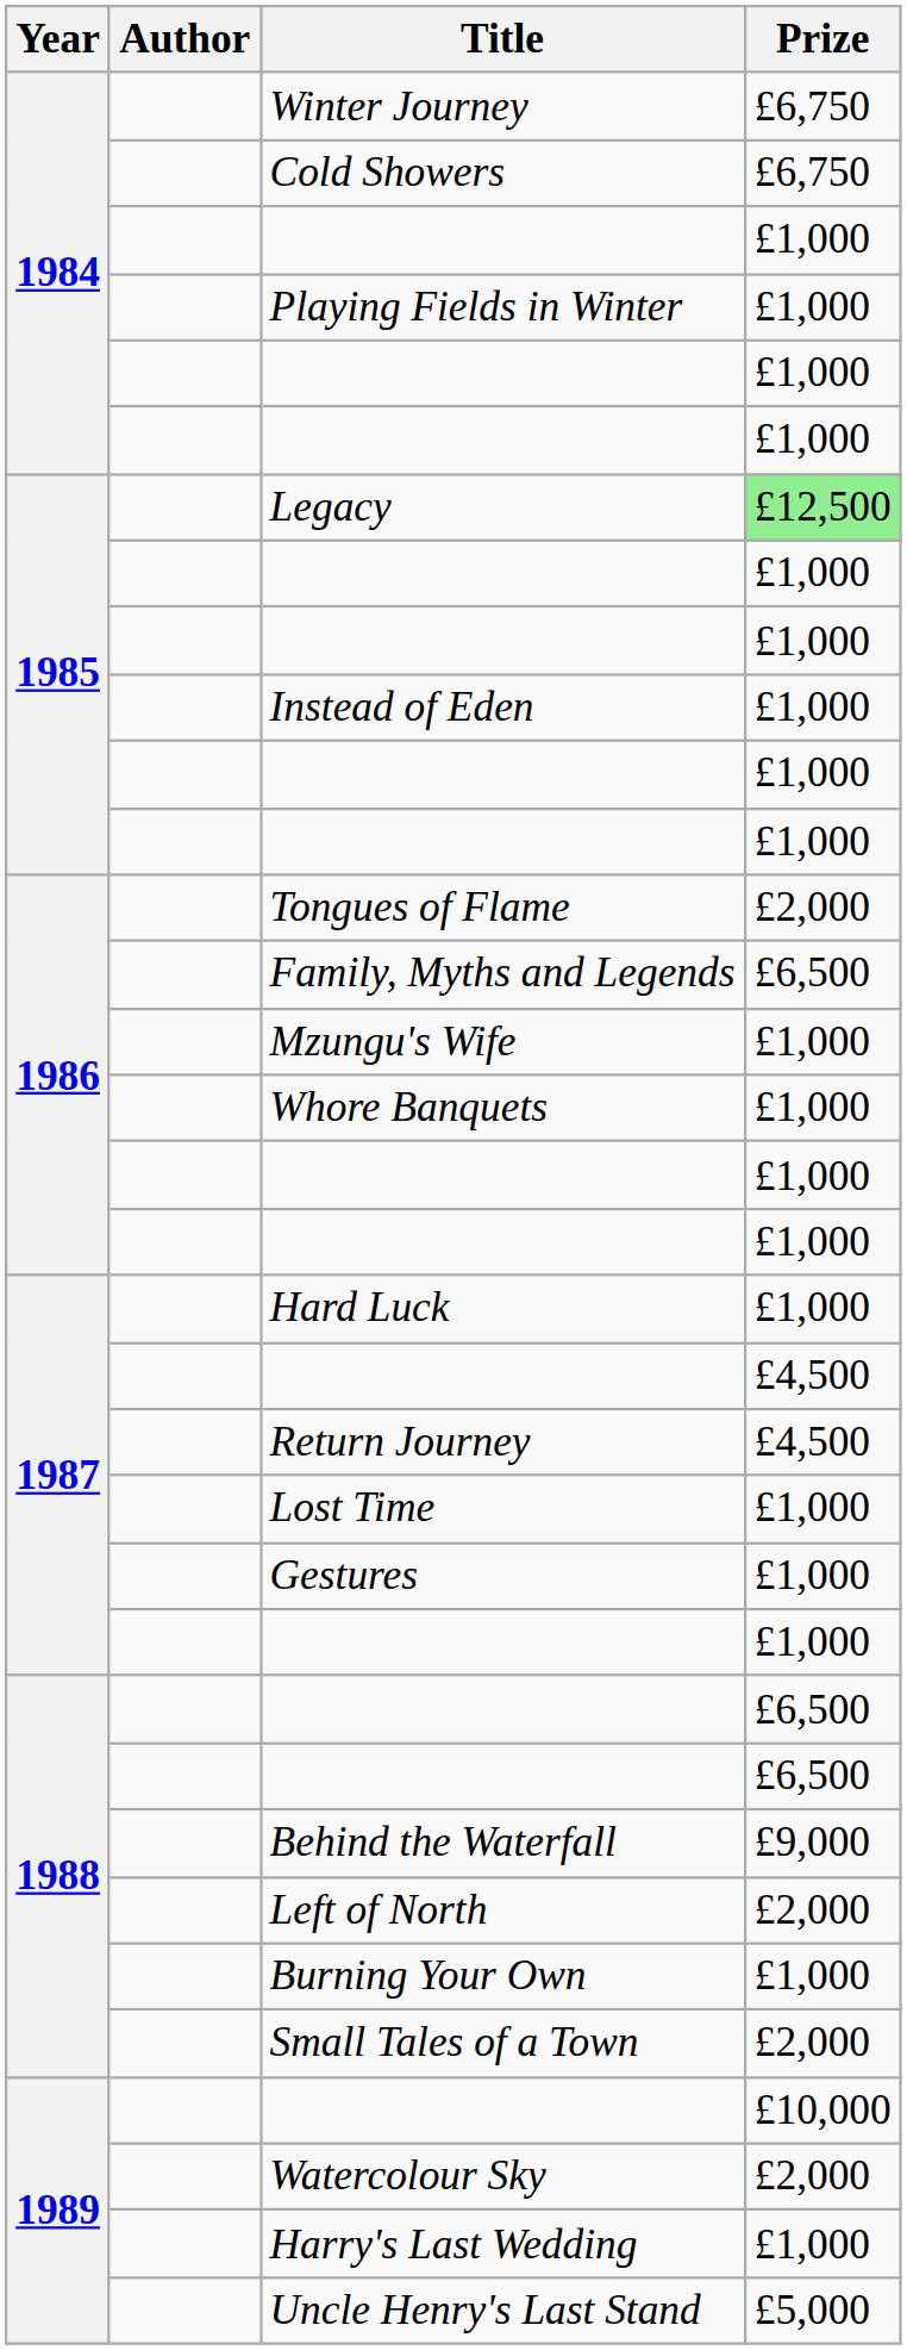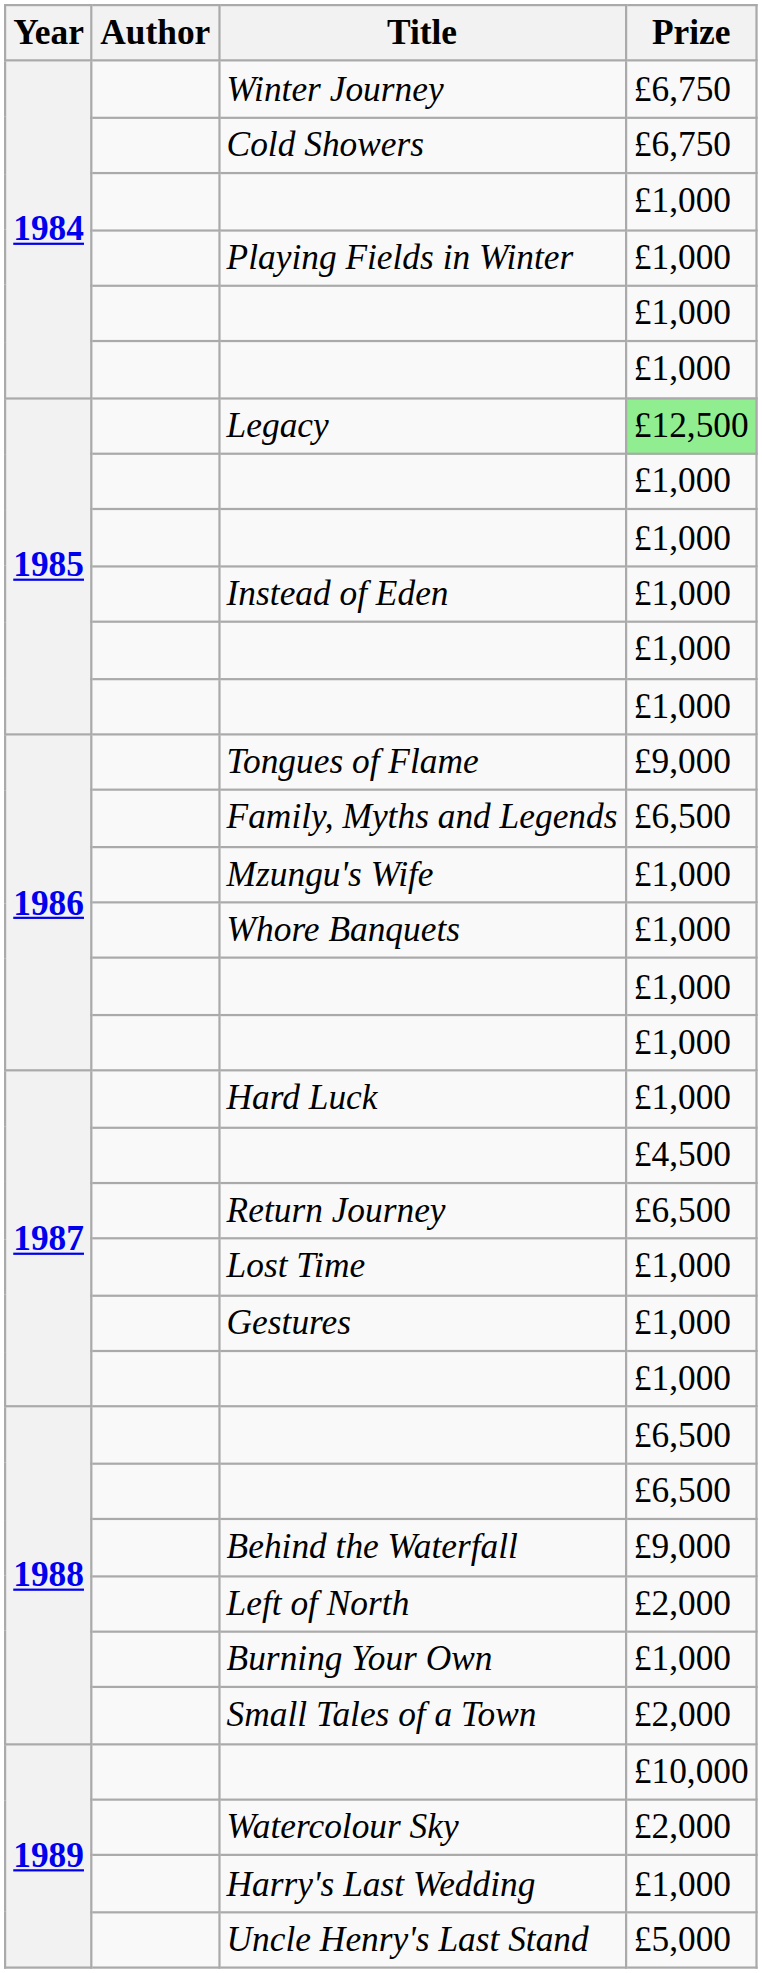 <table class="wikitable sortable mw-collapsible">
 <tr>
 <th>Year</th>
 <th>Author</th>
 <th>Title</th>
 <th>Prize</th>
 </tr>
 <tr>
 <th rowspan="6"><a href='#'>1984</a></th>
 <td></td>
 <td><em>Winter Journey</em></td>
 <td>£6,750</td>
 </tr>
 <tr>
 <td></td>
 <td><em>Cold Showers</em></td>
 <td>£6,750</td>
 </tr>
 <tr>
 <td></td>
 <td><em></em></td>
 <td>£1,000</td>
 </tr>
 <tr>
 <td></td>
 <td><em>Playing Fields in Winter</em></td>
 <td>£1,000</td>
 </tr>
 <tr>
 <td></td>
 <td><em></em></td>
 <td>£1,000</td>
 </tr>
 <tr>
 <td></td>
 <td><em></em></td>
 <td>£1,000</td>
 </tr>
 <tr>
 <th rowspan="6"><a href='#'>1985</a></th>
 <td></td>
 <td><em>Legacy</em></td>
 <td style="background: lightgreen;">£12,500</td>
 </tr>
 <tr>
 <td></td>
 <td><em></em></td>
 <td>£1,000</td>
 </tr>
 <tr>
 <td></td>
 <td><em></em></td>
 <td>£1,000</td>
 </tr>
 <tr>
 <td></td>
 <td><em>Instead of Eden</em></td>
 <td>£1,000</td>
 </tr>
 <tr>
 <td></td>
 <td><em></em></td>
 <td>£1,000</td>
 </tr>
 <tr>
 <td></td>
 <td><em></em></td>
 <td>£1,000</td>
 </tr>
 <tr>
 <th rowspan="6"><a href='#'>1986</a></th>
 <td></td>
 <td><em>Tongues of Flame</em></td>
-<td>£2,000</td>
+<td>£9,000</td>
 </tr>
 <tr>
 <td></td>
 <td><em>Family, Myths and Legends</em></td>
 <td>£6,500</td>
 </tr>
 <tr>
 <td></td>
 <td><em>Mzungu's Wife</em></td>
 <td>£1,000</td>
 </tr>
 <tr>
 <td></td>
 <td><em>Whore Banquets</em></td>
 <td>£1,000</td>
 </tr>
 <tr>
 <td></td>
 <td><em></em></td>
 <td>£1,000</td>
 </tr>
 <tr>
 <td></td>
 <td><em></em></td>
 <td>£1,000</td>
 </tr>
 <tr>
 <th rowspan="6"><a href='#'>1987</a></th>
 <td></td>
 <td><em>Hard Luck</em></td>
 <td>£1,000</td>
 </tr>
 <tr>
 <td></td>
 <td><em></em></td>
 <td>£4,500</td>
 </tr>
 <tr>
 <td></td>
 <td><em>Return Journey</em></td>
-<td>£4,500</td>
+<td>£6,500</td>
 </tr>
 <tr>
 <td></td>
 <td><em>Lost Time</em></td>
 <td>£1,000</td>
 </tr>
 <tr>
 <td></td>
 <td><em>Gestures</em></td>
 <td>£1,000</td>
 </tr>
 <tr>
 <td></td>
 <td><em></em></td>
 <td>£1,000</td>
 </tr>
 <tr>
 <th rowspan="6"><a href='#'>1988</a></th>
 <td></td>
 <td><em></em></td>
 <td>£6,500</td>
 </tr>
 <tr>
 <td></td>
 <td><em></em></td>
 <td>£6,500</td>
 </tr>
 <tr>
 <td></td>
 <td><em>Behind the Waterfall</em></td>
 <td>£9,000</td>
 </tr>
 <tr>
 <td></td>
 <td><em>Left of North</em></td>
 <td>£2,000</td>
 </tr>
 <tr>
 <td></td>
 <td><em>Burning Your Own</em></td>
 <td>£1,000</td>
 </tr>
 <tr>
 <td></td>
 <td><em>Small Tales of a Town</em></td>
 <td>£2,000</td>
 </tr>
 <tr>
 <th rowspan="4"><a href='#'>1989</a></th>
 <td></td>
 <td><em></em></td>
 <td>£10,000</td>
 </tr>
 <tr>
 <td></td>
 <td><em>Watercolour Sky</em></td>
 <td>£2,000</td>
 </tr>
 <tr>
 <td></td>
 <td><em>Harry's Last Wedding</em></td>
 <td>£1,000</td>
 </tr>
 <tr>
 <td></td>
 <td><em>Uncle Henry's Last Stand</em></td>
 <td>£5,000</td>
 </tr>
 </table>
